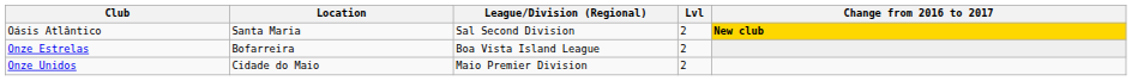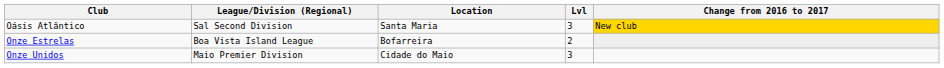 <table class="wikitable sortable" width=100% style="font-size:90%">
 <tr>
 <th width=20%>Club</th>
+<th width=20%>League/Division (Regional)</th>
 <th width=20%>Location</th>
-<th width=20%>League/Division (Regional)</th>
 <th width=3%>Lvl</th>
 <th width=37%>Change from 2016 to 2017</th>
 </tr>
 <tr>
 <td>Oásis Atlântico</td>
+<td>Sal Second Division</td>
 <td>Santa Maria</td>
-<td>Sal Second Division</td>
-<td>2</td>
-<td bgcolor=gold><strong>New club</strong></td>
+<td>3</td>
+<td bgcolor=gold>New club</td>
 </tr>
 <tr>
 <td><a href='#'>Onze Estrelas</a></td>
+<td>Boa Vista Island League</td>
 <td>Bofarreira</td>
-<td>Boa Vista Island League</td>
 <td>2</td>
 <td bgcolor=#EFEFEF></td>
 </tr>
 <tr>
 <td><a href='#'>Onze Unidos</a></td>
+<td>Maio Premier Division</td>
 <td>Cidade do Maio</td>
-<td>Maio Premier Division</td>
-<td>2</td>
+<td>3</td>
 <td></td>
 </tr>
 </table>
